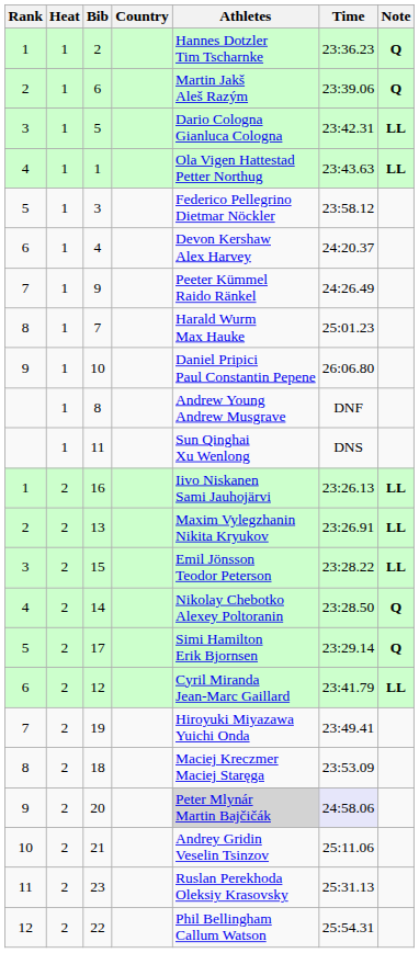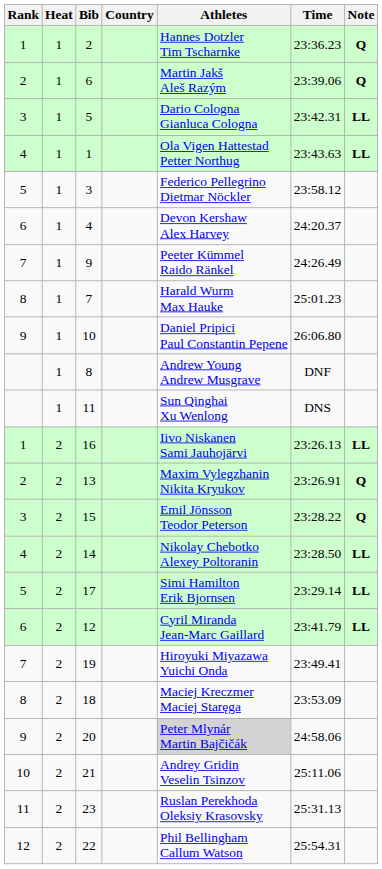 <table class="wikitable sortable" style="text-align:center">
 <tr>
 <th>Rank</th>
 <th>Heat</th>
 <th>Bib</th>
 <th>Country</th>
 <th>Athletes</th>
 <th>Time</th>
 <th>Note</th>
 </tr>
 <tr bgcolor="#ccffcc">
 <td>1</td>
 <td>1</td>
 <td>2</td>
 <td align="left"></td>
 <td align="left"><a href='#'>Hannes Dotzler</a><br><a href='#'>Tim Tscharnke</a></td>
 <td>23:36.23</td>
 <td><strong>Q</strong></td>
 </tr>
 <tr bgcolor="#ccffcc">
 <td>2</td>
 <td>1</td>
 <td>6</td>
 <td align="left"></td>
 <td align="left"><a href='#'>Martin Jakš</a><br><a href='#'>Aleš Razým</a></td>
 <td>23:39.06</td>
 <td><strong>Q</strong></td>
 </tr>
 <tr bgcolor="#ccffcc">
 <td>3</td>
 <td>1</td>
 <td>5</td>
 <td align="left"></td>
 <td align="left"><a href='#'>Dario Cologna</a><br><a href='#'>Gianluca Cologna</a></td>
 <td>23:42.31</td>
 <td><strong>LL</strong></td>
 </tr>
 <tr bgcolor="#ccffcc">
 <td>4</td>
 <td>1</td>
 <td>1</td>
 <td align="left"></td>
 <td align="left"><a href='#'>Ola Vigen Hattestad</a><br><a href='#'>Petter Northug</a></td>
 <td>23:43.63</td>
 <td><strong>LL</strong></td>
 </tr>
 <tr>
 <td>5</td>
 <td>1</td>
 <td>3</td>
 <td align="left"></td>
 <td align="left"><a href='#'>Federico Pellegrino</a><br><a href='#'>Dietmar Nöckler</a></td>
 <td>23:58.12</td>
 <td></td>
 </tr>
 <tr>
 <td>6</td>
 <td>1</td>
 <td>4</td>
 <td align="left"></td>
 <td align="left"><a href='#'>Devon Kershaw</a><br><a href='#'>Alex Harvey</a></td>
 <td>24:20.37</td>
 <td></td>
 </tr>
 <tr>
 <td>7</td>
 <td>1</td>
 <td>9</td>
 <td align="left"></td>
 <td align="left"><a href='#'>Peeter Kümmel</a><br><a href='#'>Raido Ränkel</a></td>
 <td>24:26.49</td>
 <td></td>
 </tr>
 <tr>
 <td>8</td>
 <td>1</td>
 <td>7</td>
 <td align="left"></td>
 <td align="left"><a href='#'>Harald Wurm</a><br><a href='#'>Max Hauke</a></td>
 <td>25:01.23</td>
 <td></td>
 </tr>
 <tr>
 <td>9</td>
 <td>1</td>
 <td>10</td>
 <td align="left"></td>
 <td align="left"><a href='#'>Daniel Pripici</a><br><a href='#'>Paul Constantin Pepene</a></td>
 <td>26:06.80</td>
 <td></td>
 </tr>
 <tr>
 <td></td>
 <td>1</td>
 <td>8</td>
 <td align="left"></td>
 <td align="left"><a href='#'>Andrew Young</a><br><a href='#'>Andrew Musgrave</a></td>
 <td>DNF</td>
 <td></td>
 </tr>
 <tr>
 <td></td>
 <td>1</td>
 <td>11</td>
 <td align="left"></td>
 <td align="left"><a href='#'>Sun Qinghai</a><br><a href='#'>Xu Wenlong</a></td>
 <td>DNS</td>
 <td></td>
 </tr>
 <tr bgcolor="#ccffcc">
 <td>1</td>
 <td>2</td>
 <td>16</td>
 <td align="left"></td>
 <td align="left"><a href='#'>Iivo Niskanen</a><br><a href='#'>Sami Jauhojärvi</a></td>
 <td>23:26.13</td>
 <td><strong>LL</strong></td>
 </tr>
 <tr bgcolor="#ccffcc">
 <td>2</td>
 <td>2</td>
 <td>13</td>
 <td align="left"></td>
 <td align="left"><a href='#'>Maxim Vylegzhanin</a><br><a href='#'>Nikita Kryukov</a></td>
 <td>23:26.91</td>
-<td><strong>LL</strong></td>
+<td><strong>Q</strong></td>
 </tr>
 <tr bgcolor="#ccffcc">
 <td>3</td>
 <td>2</td>
 <td>15</td>
 <td align="left"></td>
 <td align="left"><a href='#'>Emil Jönsson</a><br><a href='#'>Teodor Peterson</a></td>
 <td>23:28.22</td>
-<td><strong>LL</strong></td>
+<td><strong>Q</strong></td>
 </tr>
 <tr bgcolor="#ccffcc">
 <td>4</td>
 <td>2</td>
 <td>14</td>
 <td align="left"></td>
 <td align="left"><a href='#'>Nikolay Chebotko</a><br><a href='#'>Alexey Poltoranin</a></td>
 <td>23:28.50</td>
-<td><strong>Q</strong></td>
+<td><strong>LL</strong></td>
 </tr>
 <tr bgcolor="#ccffcc">
 <td>5</td>
 <td>2</td>
 <td>17</td>
 <td align="left"></td>
 <td align="left"><a href='#'>Simi Hamilton</a><br><a href='#'>Erik Bjornsen</a></td>
 <td>23:29.14</td>
-<td><strong>Q</strong></td>
+<td><strong>LL</strong></td>
 </tr>
 <tr bgcolor="#ccffcc">
 <td>6</td>
 <td>2</td>
 <td>12</td>
 <td align="left"></td>
 <td align="left"><a href='#'>Cyril Miranda</a><br><a href='#'>Jean-Marc Gaillard</a></td>
 <td>23:41.79</td>
 <td><strong>LL</strong></td>
 </tr>
 <tr>
 <td>7</td>
 <td>2</td>
 <td>19</td>
 <td align="left"></td>
 <td align="left"><a href='#'>Hiroyuki Miyazawa</a><br><a href='#'>Yuichi Onda</a></td>
 <td>23:49.41</td>
 <td></td>
 </tr>
 <tr>
 <td>8</td>
 <td>2</td>
 <td>18</td>
 <td align="left"></td>
 <td align="left"><a href='#'>Maciej Kreczmer</a><br><a href='#'>Maciej Staręga</a></td>
 <td>23:53.09</td>
 <td></td>
 </tr>
 <tr>
 <td>9</td>
 <td>2</td>
 <td>20</td>
 <td align="left"></td>
 <td align="left" style="background: lightgrey;"><a href='#'>Peter Mlynár</a><br><a href='#'>Martin Bajčičák</a></td>
-<td style="background: lavender;">24:58.06</td>
+<td>24:58.06</td>
 <td></td>
 </tr>
 <tr>
 <td>10</td>
 <td>2</td>
 <td>21</td>
 <td align="left"></td>
 <td align="left"><a href='#'>Andrey Gridin</a><br><a href='#'>Veselin Tsinzov</a></td>
 <td>25:11.06</td>
 <td></td>
 </tr>
 <tr>
 <td>11</td>
 <td>2</td>
 <td>23</td>
 <td align="left"></td>
 <td align="left"><a href='#'>Ruslan Perekhoda</a><br><a href='#'>Oleksiy Krasovsky</a></td>
 <td>25:31.13</td>
 <td></td>
 </tr>
 <tr>
 <td>12</td>
 <td>2</td>
 <td>22</td>
 <td align="left"></td>
 <td align="left"><a href='#'>Phil Bellingham</a><br><a href='#'>Callum Watson</a></td>
 <td>25:54.31</td>
 <td></td>
 </tr>
 </table>
